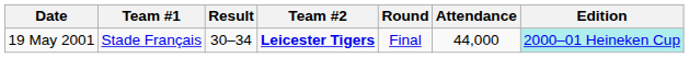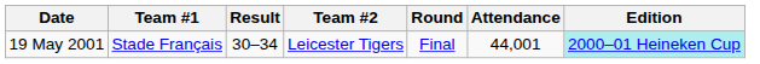 <table class="wikitable plainrowheaders sortable" style="text-align:center">
 <tr>
 <th>Date</th>
 <th>Team #1</th>
 <th>Result</th>
 <th>Team #2</th>
 <th>Round</th>
 <th>Attendance</th>
 <th>Edition</th>
 </tr>
 <tr>
 <td>19 May 2001</td>
 <td> <a href='#'>Stade Français</a></td>
 <td>30–34</td>
-<td><strong> <a href='#'>Leicester Tigers</a></strong></td>
+<td> <a href='#'>Leicester Tigers</a></td>
 <td><a href='#'>Final</a></td>
-<td>44,000</td>
+<td>44,001</td>
 <td style="background: paleturquoise;"><a href='#'>2000–01 Heineken Cup</a></td>
 </tr>
 </table>
